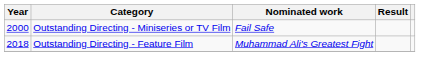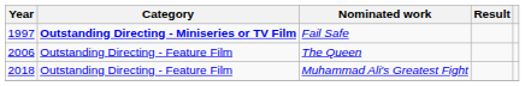 <table class="wikitable">
 <tr>
 <th>Year</th>
 <th>Category</th>
 <th>Nominated work</th>
 <th>Result</th>
 <th></th>
 </tr>
 <tr>
-<td><a href='#'>2000</a></td>
-<td><a href='#'>Outstanding Directing - Miniseries or TV Film</a></td>
+<td><a href='#'>1997</a></td>
+<td><strong><a href='#'>Outstanding Directing - Miniseries or TV Film</a></strong></td>
 <td><em><a href='#'>Fail Safe</a></em></td>
+<td></td>
+<td></td>
+</tr>
+<tr>
+<td><a href='#'>2006</a></td>
+<td><a href='#'>Outstanding Directing - Feature Film</a></td>
+<td><em><a href='#'>The Queen</a></em></td>
 <td></td>
 <td></td>
 </tr>
 <tr>
 <td><a href='#'>2018</a></td>
 <td><a href='#'>Outstanding Directing - Feature Film</a></td>
 <td><em><a href='#'>Muhammad Ali's Greatest Fight</a></em></td>
 <td></td>
 <td></td>
 </tr>
 <tr>
 </tr>
 </table>
